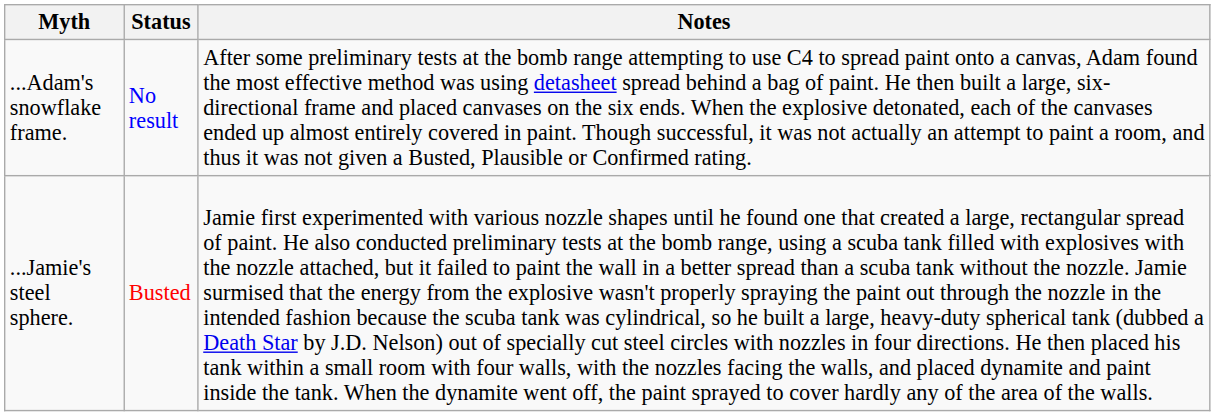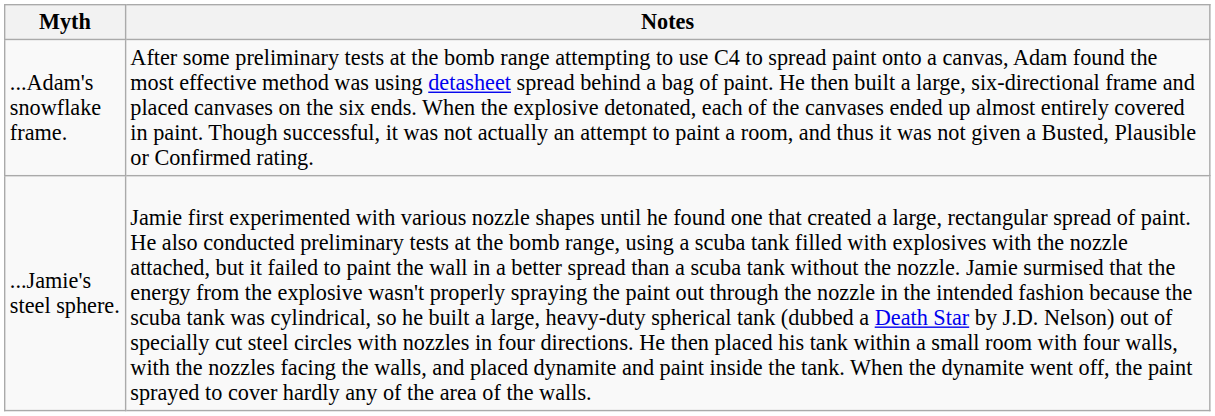 <table class="wikitable plainrowheaders">
 <tr>
 <th scope"col">Myth</th>
-<th scope"col">Status</th>
 <th scope"col">Notes</th>
 </tr>
 <tr>
 <td scope="row">...Adam's snowflake frame.</td>
-<td style="color:blue">No result</td>
 <td>After some preliminary tests at the bomb range attempting to use C4 to spread paint onto a canvas, Adam found the most effective method was using <a href='#'>detasheet</a> spread behind a bag of paint. He then built a large, six-directional frame and placed canvases on the six ends. When the explosive detonated, each of the canvases ended up almost entirely covered in paint. Though successful, it was not actually an attempt to paint a room, and thus it was not given a Busted, Plausible or Confirmed rating.</td>
 </tr>
 <tr>
 <td scope="row">...Jamie's steel sphere.</td>
-<td style="color:red">Busted</td>
 <td><br>Jamie first experimented with various nozzle shapes until he found one that created a large, rectangular spread of paint. He also conducted preliminary tests at the bomb range, using a scuba tank filled with explosives with the nozzle attached, but it failed to paint the wall in a better spread than a scuba tank without the nozzle. Jamie surmised that the energy from the explosive wasn't properly spraying the paint out through the nozzle in the intended fashion because the scuba tank was cylindrical, so he built a large, heavy-duty spherical tank (dubbed a <a href='#'>Death Star</a> by J.D. Nelson) out of specially cut steel circles with nozzles in four directions. He then placed his tank within a small room with four walls, with the nozzles facing the walls, and placed dynamite and paint inside the tank. When the dynamite went off, the paint sprayed to cover hardly any of the area of the walls.</td>
 </tr>
 </table>
